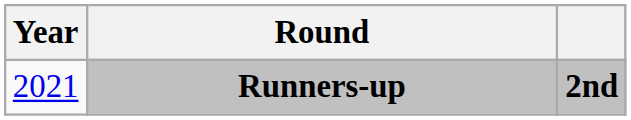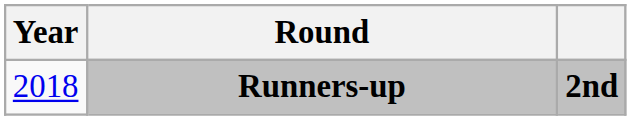 <table class="wikitable" style="text-align: center; font-size:90%">
 <tr>
 <th>Year</th>
 <th style="width:200px">Round</th>
 <th></th>
 </tr>
 <tr>
-<td><a href='#'>2021</a></td>
+<td><a href='#'>2018</a></td>
 <td bgcolor=Silver><strong>Runners-up</strong></td>
 <td bgcolor=Silver><strong>2nd</strong></td>
 </tr>
 </table>
